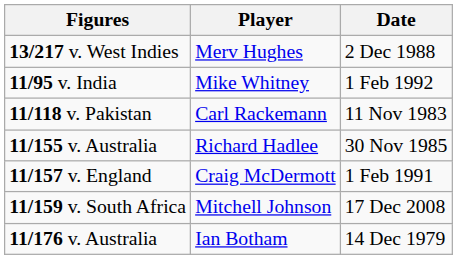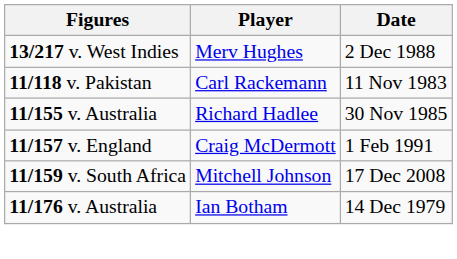 <table class="wikitable">
 <tr>
 <th>Figures</th>
 <th>Player</th>
 <th>Date</th>
 </tr>
 <tr>
 <td><strong>13/217</strong> v. West Indies</td>
 <td> <a href='#'>Merv Hughes</a></td>
 <td>2 Dec 1988</td>
-</tr>
-<tr>
-<td><strong>11/95</strong> v. India</td>
-<td> <a href='#'>Mike Whitney</a></td>
-<td>1 Feb 1992</td>
 </tr>
 <tr>
 <td><strong>11/118</strong> v. Pakistan</td>
 <td> <a href='#'>Carl Rackemann</a></td>
 <td>11 Nov 1983</td>
 </tr>
 <tr>
 <td><strong>11/155</strong> v. Australia</td>
 <td> <a href='#'>Richard Hadlee</a></td>
 <td>30 Nov 1985</td>
 </tr>
 <tr>
 <td><strong>11/157</strong> v. England</td>
 <td> <a href='#'>Craig McDermott</a></td>
 <td>1 Feb 1991</td>
 </tr>
 <tr>
 <td><strong>11/159</strong> v. South Africa</td>
 <td> <a href='#'>Mitchell Johnson</a></td>
 <td>17 Dec 2008</td>
 </tr>
 <tr>
 <td><strong>11/176</strong> v. Australia</td>
 <td> <a href='#'>Ian Botham</a></td>
 <td>14 Dec 1979</td>
 </tr>
 </table>
